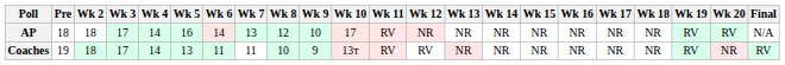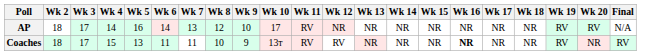 <table class="wikitable" style="white-space:nowrap;text-align:center;">
 <tr>
 <th>Poll</th>
-<th>Pre</th>
 <th>Wk 2</th>
 <th>Wk 3</th>
 <th>Wk 4</th>
 <th>Wk 5</th>
 <th>Wk 6</th>
 <th>Wk 7</th>
 <th>Wk 8</th>
 <th>Wk 9</th>
 <th>Wk 10</th>
 <th>Wk 11</th>
 <th>Wk 12</th>
 <th>Wk 13</th>
 <th>Wk 14</th>
 <th>Wk 15</th>
 <th>Wk 16</th>
 <th>Wk 17</th>
 <th>Wk 18</th>
 <th>Wk 19</th>
 <th>Wk 20</th>
 <th>Final</th>
 </tr>
 <tr>
 <th>AP</th>
 <td style="background:#FFF;">18</td>
-<td style="background:#FFF;">18</td>
 <td style="background:#D8FFEB;">17</td>
 <td style="background:#D8FFEB;">14</td>
 <td style="background:#D8FFEB;">16</td>
 <td style="background:#FFE6E6;">14</td>
 <td style="background:#D8FFEB;">13</td>
 <td style="background:#D8FFEB;">12</td>
 <td style="background:#D8FFEB;">10</td>
 <td style="background:#FFE6E6;">17</td>
 <td style="background:#FFE6E6;">RV</td>
 <td style="background:#FFE6E6;">NR</td>
 <td style="background:#FFF;">NR</td>
 <td style="background:#FFF;">NR</td>
 <td style="background:#FFF;">NR</td>
 <td style="background:#FFF;">NR</td>
 <td style="background:#FFF;">NR</td>
 <td style="background:#FFF;">NR</td>
 <td style="background:#D8FFEB;">RV</td>
 <td style="background:#D8FFEB;">RV</td>
 <td style="background:#FFF;">N/A</td>
 </tr>
 <tr>
 <th>Coaches</th>
-<td style="background:#FFF;">19</td>
 <td style="background:#D8FFEB;">18</td>
 <td style="background:#D8FFEB;">17</td>
-<td style="background:#D8FFEB;">14</td>
+<td style="background:#D8FFEB;">15</td>
 <td style="background:#D8FFEB;">13</td>
 <td style="background:#D8FFEB;">11</td>
 <td style="background:#FFF;">11</td>
 <td style="background:#D8FFEB;">10</td>
 <td style="background:#D8FFEB;">9</td>
 <td style="background:#FFE6E6;">13т</td>
 <td style="background:#FFE6E6;">RV</td>
 <td style="background:#FFF;">RV</td>
 <td style="background:#FFE6E6;">NR</td>
 <td style="background:#FFF;">NR</td>
 <td style="background:#FFF;">NR</td>
-<td style="background:#FFF;">NR</td>
+<td style="background:#FFF;"><strong>NR</strong></td>
 <td style="background:#FFF;">NR</td>
 <td style="background:#FFF;">NR</td>
 <td style="background:#D8FFEB;">RV</td>
 <td style="background:#FFE6E6;">NR</td>
 <td style="background:#D8FFEB;">RV</td>
 </tr>
 </table>
